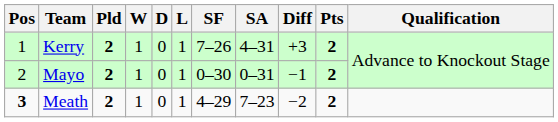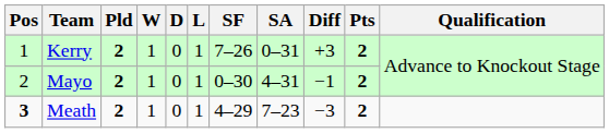 <table class="wikitable">
 <tr>
 <th>Pos</th>
 <th>Team</th>
 <th>Pld</th>
 <th>W</th>
 <th>D</th>
 <th>L</th>
 <th>SF</th>
 <th>SA</th>
 <th>Diff</th>
 <th>Pts</th>
 <th>Qualification</th>
 </tr>
 <tr align="center" style="background:#ccffcc;">
 <td>1</td>
 <td align="left"> <a href='#'>Kerry</a></td>
 <td><strong>2</strong></td>
 <td>1</td>
 <td>0</td>
 <td>1</td>
 <td>7–26</td>
-<td>4–31</td>
+<td>0–31</td>
 <td>+3</td>
 <td><strong>2</strong></td>
 <td rowspan="2">Advance to Knockout Stage</td>
 </tr>
 <tr align="center" style="background:#ccffcc;">
 <td>2</td>
 <td align="left"> <a href='#'>Mayo</a></td>
 <td><strong>2</strong></td>
 <td>1</td>
 <td>0</td>
 <td>1</td>
 <td>0–30</td>
-<td>0–31</td>
+<td>4–31</td>
 <td>−1</td>
 <td><strong>2</strong></td>
 </tr>
 <tr align="center">
 <td><strong>3</strong></td>
 <td align="left"> <a href='#'>Meath</a></td>
 <td><strong>2</strong></td>
 <td>1</td>
 <td>0</td>
 <td>1</td>
 <td>4–29</td>
 <td>7–23</td>
-<td>−2</td>
+<td>−3</td>
 <td><strong>2</strong></td>
 <td></td>
 </tr>
 </table>
